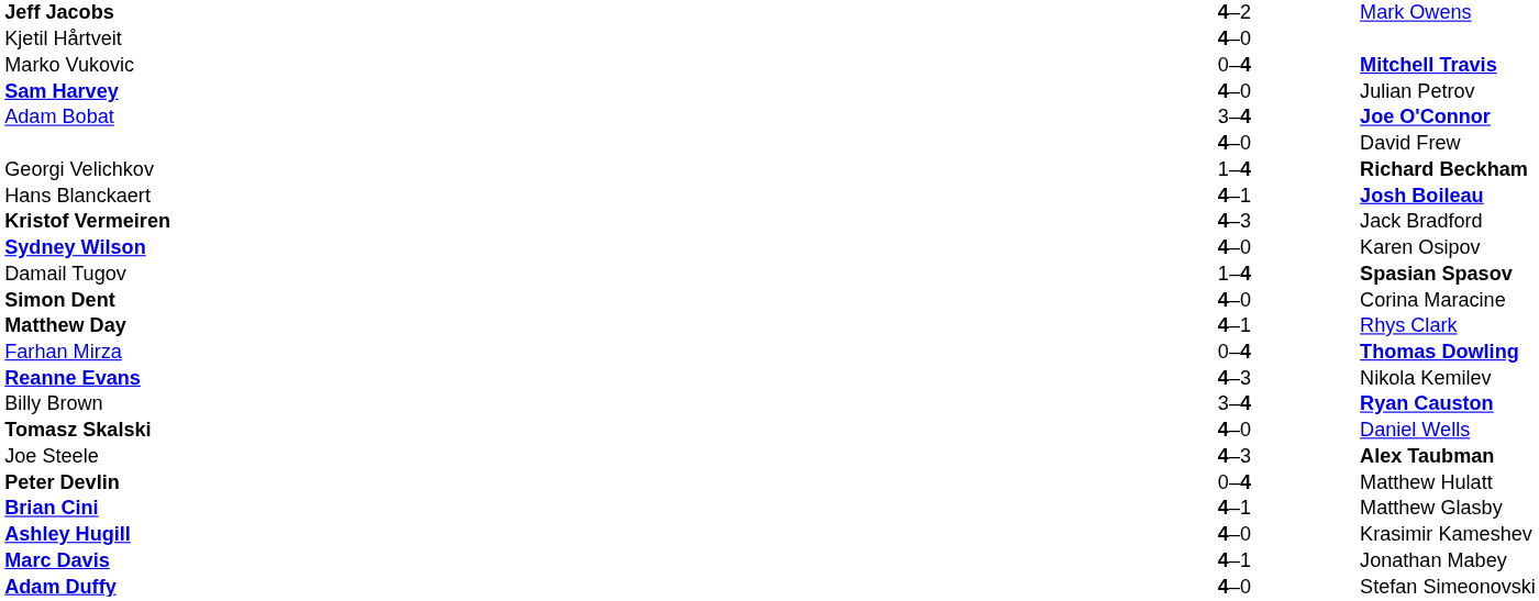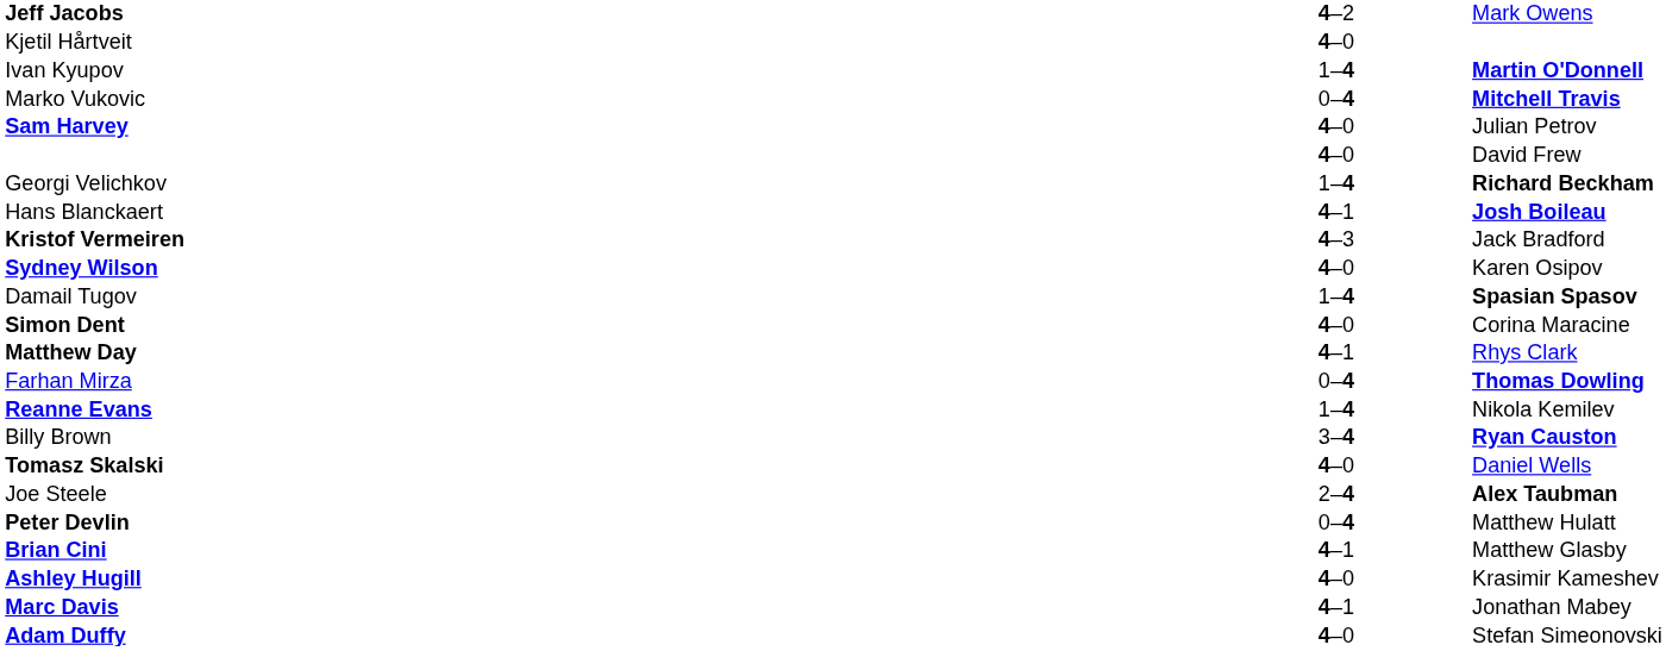 <table width="100%" cellspacing="1">
 <tr>
 <th width=45%></th>
 <th width=10%></th>
 <th width=45%></th>
 </tr>
 <tr>
 <td> <strong>Jeff Jacobs</strong></td>
 <td align="center"><strong>4</strong>–2</td>
 <td> <a href='#'>Mark Owens</a></td>
 </tr>
 <tr>
 <td> Kjetil Hårtveit</td>
 <td align="center"><strong>4</strong>–0</td>
 <td></td>
 </tr>
 <tr>
+<td> Ivan Kyupov</td>
+<td align="center">1–<strong>4</strong></td>
+<td> <strong><a href='#'>Martin O'Donnell</a></strong></td>
+</tr>
+<tr>
 <td> Marko Vukovic</td>
 <td align="center">0–<strong>4</strong></td>
 <td> <strong><a href='#'>Mitchell Travis</a></strong></td>
 </tr>
 <tr>
 <td> <strong><a href='#'>Sam Harvey</a></strong></td>
 <td align="center"><strong>4</strong>–0</td>
 <td> Julian Petrov</td>
-</tr>
-<tr>
-<td> <a href='#'>Adam Bobat</a></td>
-<td align="center">3–<strong>4</strong></td>
-<td> <strong><a href='#'>Joe O'Connor</a></strong></td>
 </tr>
 <tr>
 <td></td>
 <td align="center"><strong>4</strong>–0</td>
 <td> David Frew</td>
 </tr>
 <tr>
 <td> Georgi Velichkov</td>
 <td align="center">1–<strong>4</strong></td>
 <td> <strong>Richard Beckham</strong></td>
 </tr>
 <tr>
 <td> Hans Blanckaert</td>
 <td align="center"><strong>4</strong>–1</td>
 <td> <strong><a href='#'>Josh Boileau</a></strong></td>
 </tr>
 <tr>
 <td> <strong>Kristof Vermeiren</strong></td>
 <td align="center"><strong>4</strong>–3</td>
 <td> Jack Bradford</td>
 </tr>
 <tr>
 <td> <strong><a href='#'>Sydney Wilson</a></strong></td>
 <td align="center"><strong>4</strong>–0</td>
 <td> Karen Osipov</td>
 </tr>
 <tr>
 <td> Damail Tugov</td>
 <td align="center">1–<strong>4</strong></td>
 <td> <strong>Spasian Spasov</strong></td>
 </tr>
 <tr>
 <td> <strong>Simon Dent</strong></td>
 <td align="center"><strong>4</strong>–0</td>
 <td> Corina Maracine</td>
 </tr>
 <tr>
 <td> <strong>Matthew Day</strong></td>
 <td align="center"><strong>4</strong>–1</td>
 <td> <a href='#'>Rhys Clark</a></td>
 </tr>
 <tr>
 <td> <a href='#'>Farhan Mirza</a></td>
 <td align="center">0–<strong>4</strong></td>
 <td> <strong><a href='#'>Thomas Dowling</a></strong></td>
 </tr>
 <tr>
 <td> <strong><a href='#'>Reanne Evans</a></strong></td>
-<td align="center"><strong>4</strong>–3</td>
+<td align="center">1–<strong>4</strong></td>
 <td> Nikola Kemilev</td>
 </tr>
 <tr>
 <td> Billy Brown</td>
 <td align="center">3–<strong>4</strong></td>
 <td> <strong><a href='#'>Ryan Causton</a></strong></td>
 </tr>
 <tr>
 <td> <strong>Tomasz Skalski</strong></td>
 <td align="center"><strong>4</strong>–0</td>
 <td> <a href='#'>Daniel Wells</a></td>
 </tr>
 <tr>
 <td> Joe Steele</td>
-<td align="center"><strong>4</strong>–3</td>
+<td align="center">2–<strong>4</strong></td>
 <td> <strong>Alex Taubman</strong></td>
 </tr>
 <tr>
 <td> <strong>Peter Devlin</strong></td>
 <td align="center">0–<strong>4</strong></td>
 <td> Matthew Hulatt</td>
 </tr>
 <tr>
 <td> <strong><a href='#'>Brian Cini</a></strong></td>
 <td align="center"><strong>4</strong>–1</td>
 <td> Matthew Glasby</td>
 </tr>
 <tr>
 <td> <strong><a href='#'>Ashley Hugill</a></strong></td>
 <td align="center"><strong>4</strong>–0</td>
 <td> Krasimir Kameshev</td>
 </tr>
 <tr>
 <td> <strong><a href='#'>Marc Davis</a></strong></td>
 <td align="center"><strong>4</strong>–1</td>
 <td> Jonathan Mabey</td>
 </tr>
 <tr>
 <td> <strong><a href='#'>Adam Duffy</a></strong></td>
 <td align="center"><strong>4</strong>–0</td>
 <td> Stefan Simeonovski</td>
 </tr>
 </table>
